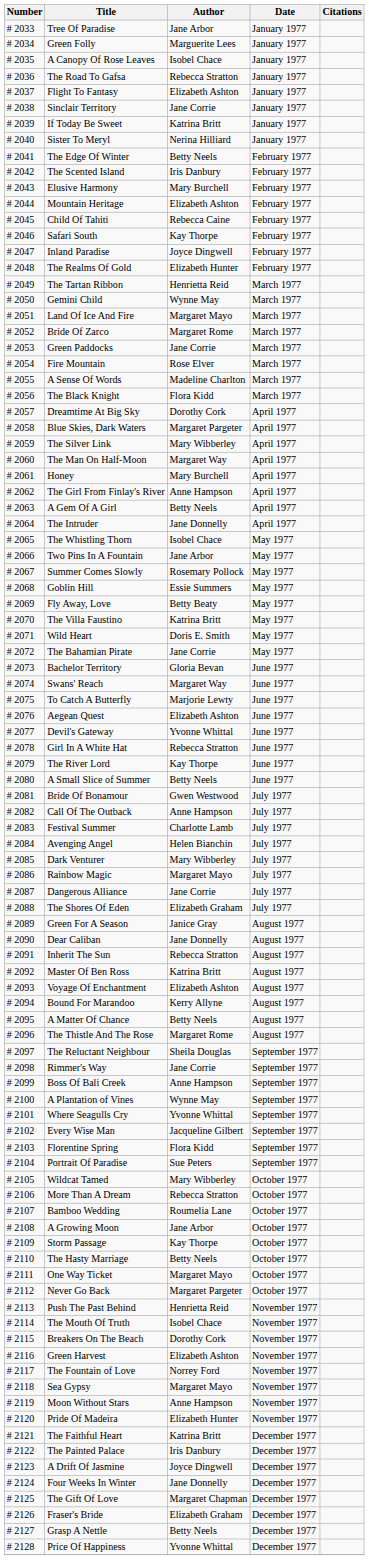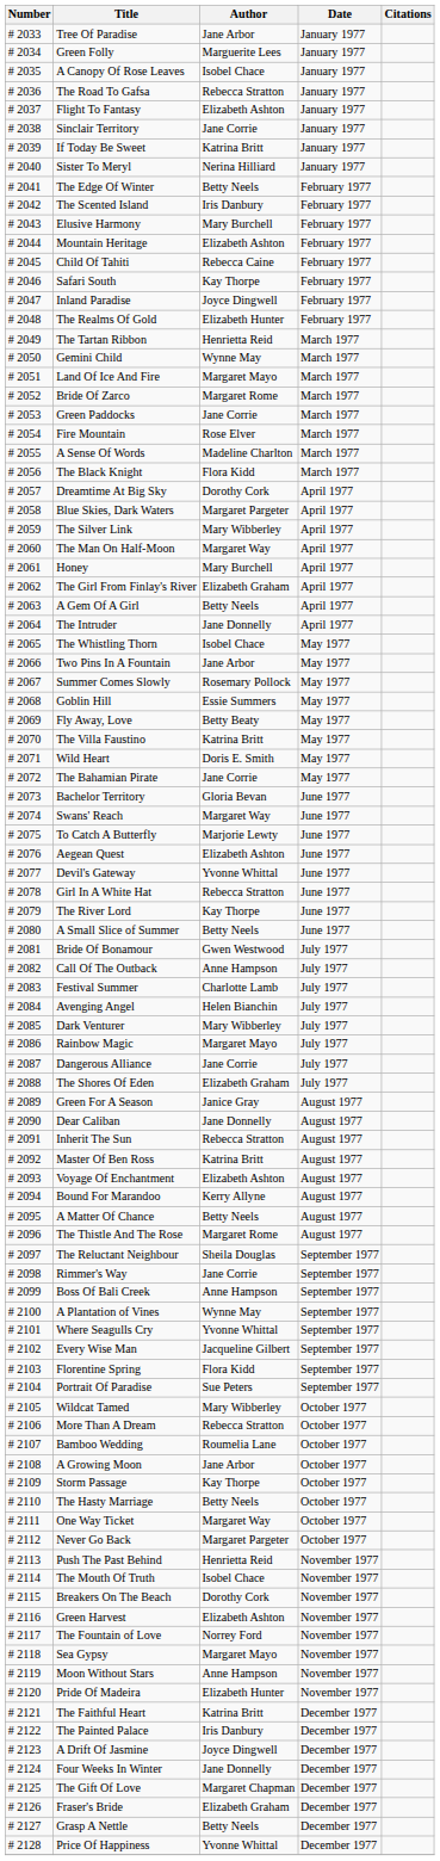 <table class="wikitable">
 <tr>
 <th>Number</th>
 <th>Title</th>
 <th>Author</th>
 <th>Date</th>
 <th>Citations</th>
 </tr>
 <tr>
 <td># 2033</td>
 <td>Tree Of Paradise</td>
 <td>Jane Arbor</td>
 <td>January 1977</td>
 <td></td>
 </tr>
 <tr>
 <td># 2034</td>
 <td>Green Folly</td>
 <td>Marguerite Lees</td>
 <td>January 1977</td>
 <td></td>
 </tr>
 <tr>
 <td># 2035</td>
 <td>A Canopy Of Rose Leaves</td>
 <td>Isobel Chace</td>
 <td>January 1977</td>
 <td></td>
 </tr>
 <tr>
 <td># 2036</td>
 <td>The Road To Gafsa</td>
 <td>Rebecca Stratton</td>
 <td>January 1977</td>
 <td></td>
 </tr>
 <tr>
 <td># 2037</td>
 <td>Flight To Fantasy</td>
 <td>Elizabeth Ashton</td>
 <td>January 1977</td>
 <td></td>
 </tr>
 <tr>
 <td># 2038</td>
 <td>Sinclair Territory</td>
 <td>Jane Corrie</td>
 <td>January 1977</td>
 <td></td>
 </tr>
 <tr>
 <td># 2039</td>
 <td>If Today Be Sweet</td>
 <td>Katrina Britt</td>
 <td>January 1977</td>
 <td></td>
 </tr>
 <tr>
 <td># 2040</td>
 <td>Sister To Meryl</td>
 <td>Nerina Hilliard</td>
 <td>January 1977</td>
 <td></td>
 </tr>
 <tr>
 <td># 2041</td>
 <td>The Edge Of Winter</td>
 <td>Betty Neels</td>
 <td>February 1977</td>
 <td></td>
 </tr>
 <tr>
 <td># 2042</td>
 <td>The Scented Island</td>
 <td>Iris Danbury</td>
 <td>February 1977</td>
 <td></td>
 </tr>
 <tr>
 <td># 2043</td>
 <td>Elusive Harmony</td>
 <td>Mary Burchell</td>
 <td>February 1977</td>
 <td></td>
 </tr>
 <tr>
 <td># 2044</td>
 <td>Mountain Heritage</td>
 <td>Elizabeth Ashton</td>
 <td>February 1977</td>
 <td></td>
 </tr>
 <tr>
 <td># 2045</td>
 <td>Child Of Tahiti</td>
 <td>Rebecca Caine</td>
 <td>February 1977</td>
 <td></td>
 </tr>
 <tr>
 <td># 2046</td>
 <td>Safari South</td>
 <td>Kay Thorpe</td>
 <td>February 1977</td>
 <td></td>
 </tr>
 <tr>
 <td># 2047</td>
 <td>Inland Paradise</td>
 <td>Joyce Dingwell</td>
 <td>February 1977</td>
 <td></td>
 </tr>
 <tr>
 <td># 2048</td>
 <td>The Realms Of Gold</td>
 <td>Elizabeth Hunter</td>
 <td>February 1977</td>
 <td></td>
 </tr>
 <tr>
 <td># 2049</td>
 <td>The Tartan Ribbon</td>
 <td>Henrietta Reid</td>
 <td>March 1977</td>
 <td></td>
 </tr>
 <tr>
 <td># 2050</td>
 <td>Gemini Child</td>
 <td>Wynne May</td>
 <td>March 1977</td>
 <td></td>
 </tr>
 <tr>
 <td># 2051</td>
 <td>Land Of Ice And Fire</td>
 <td>Margaret Mayo</td>
 <td>March 1977</td>
 <td></td>
 </tr>
 <tr>
 <td># 2052</td>
 <td>Bride Of Zarco</td>
 <td>Margaret Rome</td>
 <td>March 1977</td>
 <td></td>
 </tr>
 <tr>
 <td># 2053</td>
 <td>Green Paddocks</td>
 <td>Jane Corrie</td>
 <td>March 1977</td>
 <td></td>
 </tr>
 <tr>
 <td># 2054</td>
 <td>Fire Mountain</td>
 <td>Rose Elver</td>
 <td>March 1977</td>
 <td></td>
 </tr>
 <tr>
 <td># 2055</td>
 <td>A Sense Of Words</td>
 <td>Madeline Charlton</td>
 <td>March 1977</td>
 <td></td>
 </tr>
 <tr>
 <td># 2056</td>
 <td>The Black Knight</td>
 <td>Flora Kidd</td>
 <td>March 1977</td>
 <td></td>
 </tr>
 <tr>
 <td># 2057</td>
 <td>Dreamtime At Big Sky</td>
 <td>Dorothy Cork</td>
 <td>April 1977</td>
 <td></td>
 </tr>
 <tr>
 <td># 2058</td>
 <td>Blue Skies, Dark Waters</td>
 <td>Margaret Pargeter</td>
 <td>April 1977</td>
 <td></td>
 </tr>
 <tr>
 <td># 2059</td>
 <td>The Silver Link</td>
 <td>Mary Wibberley</td>
 <td>April 1977</td>
 <td></td>
 </tr>
 <tr>
 <td># 2060</td>
 <td>The Man On Half-Moon</td>
 <td>Margaret Way</td>
 <td>April 1977</td>
 <td></td>
 </tr>
 <tr>
 <td># 2061</td>
 <td>Honey</td>
 <td>Mary Burchell</td>
 <td>April 1977</td>
 <td></td>
 </tr>
 <tr>
 <td># 2062</td>
 <td>The Girl From Finlay's River</td>
-<td>Anne Hampson</td>
+<td>Elizabeth Graham</td>
 <td>April 1977</td>
 <td></td>
 </tr>
 <tr>
 <td># 2063</td>
 <td>A Gem Of A Girl</td>
 <td>Betty Neels</td>
 <td>April 1977</td>
 <td></td>
 </tr>
 <tr>
 <td># 2064</td>
 <td>The Intruder</td>
 <td>Jane Donnelly</td>
 <td>April 1977</td>
 <td></td>
 </tr>
 <tr>
 <td># 2065</td>
 <td>The Whistling Thorn</td>
 <td>Isobel Chace</td>
 <td>May 1977</td>
 <td></td>
 </tr>
 <tr>
 <td># 2066</td>
 <td>Two Pins In A Fountain</td>
 <td>Jane Arbor</td>
 <td>May 1977</td>
 <td></td>
 </tr>
 <tr>
 <td># 2067</td>
 <td>Summer Comes Slowly</td>
 <td>Rosemary Pollock</td>
 <td>May 1977</td>
 <td></td>
 </tr>
 <tr>
 <td># 2068</td>
 <td>Goblin Hill</td>
 <td>Essie Summers</td>
 <td>May 1977</td>
 <td></td>
 </tr>
 <tr>
 <td># 2069</td>
 <td>Fly Away, Love</td>
 <td>Betty Beaty</td>
 <td>May 1977</td>
 <td></td>
 </tr>
 <tr>
 <td># 2070</td>
 <td>The Villa Faustino</td>
 <td>Katrina Britt</td>
 <td>May 1977</td>
 <td></td>
 </tr>
 <tr>
 <td># 2071</td>
 <td>Wild Heart</td>
 <td>Doris E. Smith</td>
 <td>May 1977</td>
 <td></td>
 </tr>
 <tr>
 <td># 2072</td>
 <td>The Bahamian Pirate</td>
 <td>Jane Corrie</td>
 <td>May 1977</td>
 <td></td>
 </tr>
 <tr>
 <td># 2073</td>
 <td>Bachelor Territory</td>
 <td>Gloria Bevan</td>
 <td>June 1977</td>
 <td></td>
 </tr>
 <tr>
 <td># 2074</td>
 <td>Swans' Reach</td>
 <td>Margaret Way</td>
 <td>June 1977</td>
 <td></td>
 </tr>
 <tr>
 <td># 2075</td>
 <td>To Catch A Butterfly</td>
 <td>Marjorie Lewty</td>
 <td>June 1977</td>
 <td></td>
 </tr>
 <tr>
 <td># 2076</td>
 <td>Aegean Quest</td>
 <td>Elizabeth Ashton</td>
 <td>June 1977</td>
 <td></td>
 </tr>
 <tr>
 <td># 2077</td>
 <td>Devil's Gateway</td>
 <td>Yvonne Whittal</td>
 <td>June 1977</td>
 <td></td>
 </tr>
 <tr>
 <td># 2078</td>
 <td>Girl In A White Hat</td>
 <td>Rebecca Stratton</td>
 <td>June 1977</td>
 <td></td>
 </tr>
 <tr>
 <td># 2079</td>
 <td>The River Lord</td>
 <td>Kay Thorpe</td>
 <td>June 1977</td>
 <td></td>
 </tr>
 <tr>
 <td># 2080</td>
 <td>A Small Slice of Summer</td>
 <td>Betty Neels</td>
 <td>June 1977</td>
 <td></td>
 </tr>
 <tr>
 <td># 2081</td>
 <td>Bride Of Bonamour</td>
 <td>Gwen Westwood</td>
 <td>July 1977</td>
 <td></td>
 </tr>
 <tr>
 <td># 2082</td>
 <td>Call Of The Outback</td>
 <td>Anne Hampson</td>
 <td>July 1977</td>
 <td></td>
 </tr>
 <tr>
 <td># 2083</td>
 <td>Festival Summer</td>
 <td>Charlotte Lamb</td>
 <td>July 1977</td>
 <td></td>
 </tr>
 <tr>
 <td># 2084</td>
 <td>Avenging Angel</td>
 <td>Helen Bianchin</td>
 <td>July 1977</td>
 <td></td>
 </tr>
 <tr>
 <td># 2085</td>
 <td>Dark Venturer</td>
 <td>Mary Wibberley</td>
 <td>July 1977</td>
 <td></td>
 </tr>
 <tr>
 <td># 2086</td>
 <td>Rainbow Magic</td>
 <td>Margaret Mayo</td>
 <td>July 1977</td>
 <td></td>
 </tr>
 <tr>
 <td># 2087</td>
 <td>Dangerous Alliance</td>
 <td>Jane Corrie</td>
 <td>July 1977</td>
 <td></td>
 </tr>
 <tr>
 <td># 2088</td>
 <td>The Shores Of Eden</td>
 <td>Elizabeth Graham</td>
 <td>July 1977</td>
 <td></td>
 </tr>
 <tr>
 <td># 2089</td>
 <td>Green For A Season</td>
 <td>Janice Gray</td>
 <td>August 1977</td>
 <td></td>
 </tr>
 <tr>
 <td># 2090</td>
 <td>Dear Caliban</td>
 <td>Jane Donnelly</td>
 <td>August 1977</td>
 <td></td>
 </tr>
 <tr>
 <td># 2091</td>
 <td>Inherit The Sun</td>
 <td>Rebecca Stratton</td>
 <td>August 1977</td>
 <td></td>
 </tr>
 <tr>
 <td># 2092</td>
 <td>Master Of Ben Ross</td>
 <td>Katrina Britt</td>
 <td>August 1977</td>
 <td></td>
 </tr>
 <tr>
 <td># 2093</td>
 <td>Voyage Of Enchantment</td>
 <td>Elizabeth Ashton</td>
 <td>August 1977</td>
 <td></td>
 </tr>
 <tr>
 <td># 2094</td>
 <td>Bound For Marandoo</td>
 <td>Kerry Allyne</td>
 <td>August 1977</td>
 <td></td>
 </tr>
 <tr>
 <td># 2095</td>
 <td>A Matter Of Chance</td>
 <td>Betty Neels</td>
 <td>August 1977</td>
 <td></td>
 </tr>
 <tr>
 <td># 2096</td>
 <td>The Thistle And The Rose</td>
 <td>Margaret Rome</td>
 <td>August 1977</td>
 <td></td>
 </tr>
 <tr>
 <td># 2097</td>
 <td>The Reluctant Neighbour</td>
 <td>Sheila Douglas</td>
 <td>September 1977</td>
 <td></td>
 </tr>
 <tr>
 <td># 2098</td>
 <td>Rimmer's Way</td>
 <td>Jane Corrie</td>
 <td>September 1977</td>
 <td></td>
 </tr>
 <tr>
 <td># 2099</td>
 <td>Boss Of Bali Creek</td>
 <td>Anne Hampson</td>
 <td>September 1977</td>
 <td></td>
 </tr>
 <tr>
 <td># 2100</td>
 <td>A Plantation of Vines</td>
 <td>Wynne May</td>
 <td>September 1977</td>
 <td></td>
 </tr>
 <tr>
 <td># 2101</td>
 <td>Where Seagulls Cry</td>
 <td>Yvonne Whittal</td>
 <td>September 1977</td>
 <td></td>
 </tr>
 <tr>
 <td># 2102</td>
 <td>Every Wise Man</td>
 <td>Jacqueline Gilbert</td>
 <td>September 1977</td>
 <td></td>
 </tr>
 <tr>
 <td># 2103</td>
 <td>Florentine Spring</td>
 <td>Flora Kidd</td>
 <td>September 1977</td>
 <td></td>
 </tr>
 <tr>
 <td># 2104</td>
 <td>Portrait Of Paradise</td>
 <td>Sue Peters</td>
 <td>September 1977</td>
 <td></td>
 </tr>
 <tr>
 <td># 2105</td>
 <td>Wildcat Tamed</td>
 <td>Mary Wibberley</td>
 <td>October 1977</td>
 <td></td>
 </tr>
 <tr>
 <td># 2106</td>
 <td>More Than A Dream</td>
 <td>Rebecca Stratton</td>
 <td>October 1977</td>
 <td></td>
 </tr>
 <tr>
 <td># 2107</td>
 <td>Bamboo Wedding</td>
 <td>Roumelia Lane</td>
 <td>October 1977</td>
 <td></td>
 </tr>
 <tr>
 <td># 2108</td>
 <td>A Growing Moon</td>
 <td>Jane Arbor</td>
 <td>October 1977</td>
 <td></td>
 </tr>
 <tr>
 <td># 2109</td>
 <td>Storm Passage</td>
 <td>Kay Thorpe</td>
 <td>October 1977</td>
 <td></td>
 </tr>
 <tr>
 <td># 2110</td>
 <td>The Hasty Marriage</td>
 <td>Betty Neels</td>
 <td>October 1977</td>
 <td></td>
 </tr>
 <tr>
 <td># 2111</td>
 <td>One Way Ticket</td>
-<td>Margaret Mayo</td>
+<td>Margaret Way</td>
 <td>October 1977</td>
 <td></td>
 </tr>
 <tr>
 <td># 2112</td>
 <td>Never Go Back</td>
 <td>Margaret Pargeter</td>
 <td>October 1977</td>
 <td></td>
 </tr>
 <tr>
 <td># 2113</td>
 <td>Push The Past Behind</td>
 <td>Henrietta Reid</td>
 <td>November 1977</td>
 <td></td>
 </tr>
 <tr>
 <td># 2114</td>
 <td>The Mouth Of Truth</td>
 <td>Isobel Chace</td>
 <td>November 1977</td>
 <td></td>
 </tr>
 <tr>
 <td># 2115</td>
 <td>Breakers On The Beach</td>
 <td>Dorothy Cork</td>
 <td>November 1977</td>
 <td></td>
 </tr>
 <tr>
 <td># 2116</td>
 <td>Green Harvest</td>
 <td>Elizabeth Ashton</td>
 <td>November 1977</td>
 <td></td>
 </tr>
 <tr>
 <td># 2117</td>
 <td>The Fountain of Love</td>
 <td>Norrey Ford</td>
 <td>November 1977</td>
 <td></td>
 </tr>
 <tr>
 <td># 2118</td>
 <td>Sea Gypsy</td>
 <td>Margaret Mayo</td>
 <td>November 1977</td>
 <td></td>
 </tr>
 <tr>
 <td># 2119</td>
 <td>Moon Without Stars</td>
 <td>Anne Hampson</td>
 <td>November 1977</td>
 <td></td>
 </tr>
 <tr>
 <td># 2120</td>
 <td>Pride Of Madeira</td>
 <td>Elizabeth Hunter</td>
 <td>November 1977</td>
 <td></td>
 </tr>
 <tr>
 <td># 2121</td>
 <td>The Faithful Heart</td>
 <td>Katrina Britt</td>
 <td>December 1977</td>
 <td></td>
 </tr>
 <tr>
 <td># 2122</td>
 <td>The Painted Palace</td>
 <td>Iris Danbury</td>
 <td>December 1977</td>
 <td></td>
 </tr>
 <tr>
 <td># 2123</td>
 <td>A Drift Of Jasmine</td>
 <td>Joyce Dingwell</td>
 <td>December 1977</td>
 <td></td>
 </tr>
 <tr>
 <td># 2124</td>
 <td>Four Weeks In Winter</td>
 <td>Jane Donnelly</td>
 <td>December 1977</td>
 <td></td>
 </tr>
 <tr>
 <td># 2125</td>
 <td>The Gift Of Love</td>
 <td>Margaret Chapman</td>
 <td>December 1977</td>
 <td></td>
 </tr>
 <tr>
 <td># 2126</td>
 <td>Fraser's Bride</td>
 <td>Elizabeth Graham</td>
 <td>December 1977</td>
 <td></td>
 </tr>
 <tr>
 <td># 2127</td>
 <td>Grasp A Nettle</td>
 <td>Betty Neels</td>
 <td>December 1977</td>
 <td></td>
 </tr>
 <tr>
 <td># 2128</td>
 <td>Price Of Happiness</td>
 <td>Yvonne Whittal</td>
 <td>December 1977</td>
 <td></td>
 </tr>
 <tr>
 </tr>
 </table>
